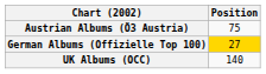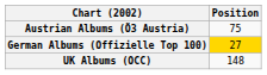 <table class="wikitable sortable plainrowheaders" style="text-align:center">
 <tr>
 <th scope="col">Chart (2002)</th>
 <th scope="col">Position</th>
 </tr>
 <tr>
 <th scope="row">Austrian Albums (Ö3 Austria)</th>
 <td>75</td>
 </tr>
 <tr>
 <th scope="row">German Albums (Offizielle Top 100)</th>
 <td style="background: gold;">27</td>
 </tr>
 <tr>
 <th scope="row">UK Albums (OCC)</th>
-<td>140</td>
+<td>148</td>
 </tr>
 </table>
